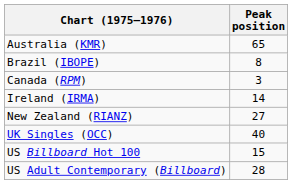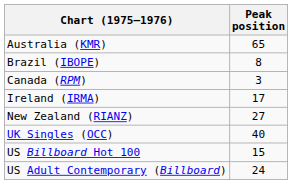 <table class="wikitable sortable">
 <tr>
 <th>Chart (1975–1976)</th>
 <th>Peak<br>position</th>
 </tr>
 <tr>
 <td>Australia (<a href='#'>KMR</a>)</td>
 <td style="text-align:center;">65</td>
 </tr>
 <tr>
 <td>Brazil (<a href='#'>IBOPE</a>)</td>
 <td style="text-align:center;">8</td>
 </tr>
 <tr>
 <td>Canada (<em><a href='#'>RPM</a></em>)</td>
 <td style="text-align:center;">3</td>
 </tr>
 <tr>
 <td>Ireland (<a href='#'>IRMA</a>)</td>
-<td style="text-align:center;">14</td>
+<td style="text-align:center;">17</td>
 </tr>
 <tr>
 <td>New Zealand (<a href='#'>RIANZ</a>)</td>
 <td style="text-align:center;">27</td>
 </tr>
 <tr>
 <td><a href='#'>UK Singles</a> (<a href='#'>OCC</a>)</td>
 <td style="text-align:center;">40</td>
 </tr>
 <tr>
 <td>US <a href='#'><em>Billboard</em> Hot 100</a></td>
 <td style="text-align:center;">15</td>
 </tr>
 <tr>
 <td>US <a href='#'>Adult Contemporary</a> (<em><a href='#'>Billboard</a></em>)</td>
-<td align="center">28</td>
+<td align="center">24</td>
 </tr>
 </table>
